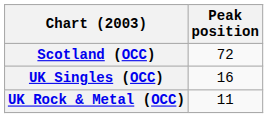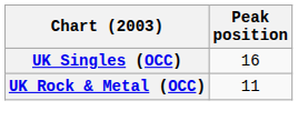 <table class="wikitable sortable plainrowheaders" style="text-align:center">
 <tr>
 <th>Chart (2003)</th>
 <th>Peak<br>position</th>
-</tr>
-<tr>
-<th scope="row"><a href='#'>Scotland</a> (<a href='#'>OCC</a>)</th>
-<td align="center">72</td>
 </tr>
 <tr>
 <th scope="row"><a href='#'>UK Singles</a> (<a href='#'>OCC</a>)</th>
 <td align="center">16</td>
 </tr>
 <tr>
 <th scope="row"><a href='#'>UK Rock & Metal</a> (<a href='#'>OCC</a>)</th>
 <td align="center">11</td>
 </tr>
 </table>
